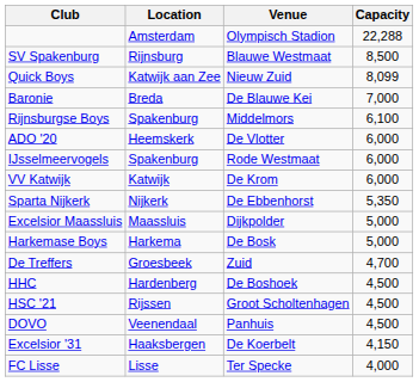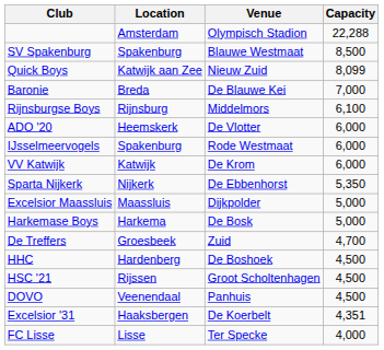 <table class="wikitable sortable">
 <tr>
 <th>Club</th>
 <th>Location</th>
 <th>Venue</th>
 <th>Capacity</th>
 </tr>
 <tr>
 <td></td>
 <td><a href='#'>Amsterdam</a></td>
 <td><a href='#'>Olympisch Stadion</a></td>
 <td style="text-align: center;">22,288</td>
 </tr>
 <tr>
 <td><a href='#'>SV Spakenburg</a></td>
-<td><a href='#'>Rijnsburg</a></td>
+<td><a href='#'>Spakenburg</a></td>
 <td><a href='#'>Blauwe Westmaat</a></td>
 <td style="text-align: center;">8,500</td>
 </tr>
 <tr>
 <td><a href='#'>Quick Boys</a></td>
 <td><a href='#'>Katwijk aan Zee</a></td>
 <td><a href='#'>Nieuw Zuid</a></td>
 <td style="text-align: center;">8,099</td>
 </tr>
 <tr>
 <td><a href='#'>Baronie</a></td>
 <td><a href='#'>Breda</a></td>
 <td><a href='#'>De Blauwe Kei</a></td>
 <td style="text-align: center;">7,000</td>
 </tr>
 <tr>
 <td><a href='#'>Rijnsburgse Boys</a></td>
-<td><a href='#'>Spakenburg</a></td>
+<td><a href='#'>Rijnsburg</a></td>
 <td><a href='#'>Middelmors</a></td>
 <td style="text-align: center;">6,100</td>
 </tr>
 <tr>
 <td><a href='#'>ADO '20</a></td>
 <td><a href='#'>Heemskerk</a></td>
 <td><a href='#'>De Vlotter</a></td>
 <td style="text-align: center;">6,000</td>
 </tr>
 <tr>
 <td><a href='#'>IJsselmeervogels</a></td>
 <td><a href='#'>Spakenburg</a></td>
 <td><a href='#'>Rode Westmaat</a></td>
 <td style="text-align: center;">6,000</td>
 </tr>
 <tr>
 <td><a href='#'>VV Katwijk</a></td>
 <td><a href='#'>Katwijk</a></td>
 <td><a href='#'>De Krom</a></td>
 <td style="text-align: center;">6,000</td>
 </tr>
 <tr>
 <td><a href='#'>Sparta Nijkerk</a></td>
 <td><a href='#'>Nijkerk</a></td>
 <td><a href='#'>De Ebbenhorst</a></td>
 <td style="text-align: center;">5,350</td>
 </tr>
 <tr>
 <td><a href='#'>Excelsior Maassluis</a></td>
 <td><a href='#'>Maassluis</a></td>
 <td><a href='#'>Dijkpolder</a></td>
 <td style="text-align: center;">5,000</td>
 </tr>
 <tr>
 <td><a href='#'>Harkemase Boys</a></td>
 <td><a href='#'>Harkema</a></td>
 <td><a href='#'>De Bosk</a></td>
 <td style="text-align: center;">5,000</td>
 </tr>
 <tr>
 <td><a href='#'>De Treffers</a></td>
 <td><a href='#'>Groesbeek</a></td>
 <td><a href='#'>Zuid</a></td>
 <td style="text-align: center;">4,700</td>
 </tr>
 <tr>
 <td><a href='#'>HHC</a></td>
 <td><a href='#'>Hardenberg</a></td>
 <td><a href='#'>De Boshoek</a></td>
 <td style="text-align: center;">4,500</td>
 </tr>
 <tr>
 <td><a href='#'>HSC '21</a></td>
 <td><a href='#'>Rijssen</a></td>
 <td><a href='#'>Groot Scholtenhagen</a></td>
 <td style="text-align: center;">4,500</td>
 </tr>
 <tr>
 <td><a href='#'>DOVO</a></td>
 <td><a href='#'>Veenendaal</a></td>
 <td><a href='#'>Panhuis</a></td>
 <td style="text-align: center;">4,500</td>
 </tr>
 <tr>
 <td><a href='#'>Excelsior '31</a></td>
 <td><a href='#'>Haaksbergen</a></td>
 <td><a href='#'>De Koerbelt</a></td>
-<td style="text-align: center;">4,150</td>
+<td style="text-align: center;">4,351</td>
 </tr>
 <tr>
 <td><a href='#'>FC Lisse</a></td>
 <td><a href='#'>Lisse</a></td>
 <td><a href='#'>Ter Specke</a></td>
 <td style="text-align: center;">4,000</td>
 </tr>
 </table>
